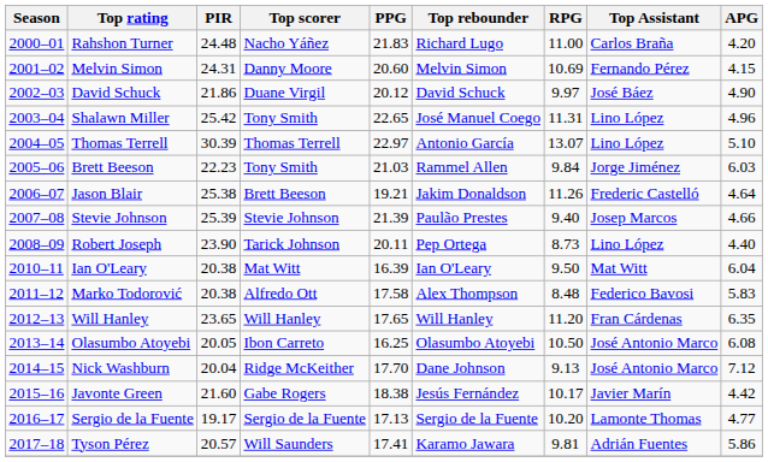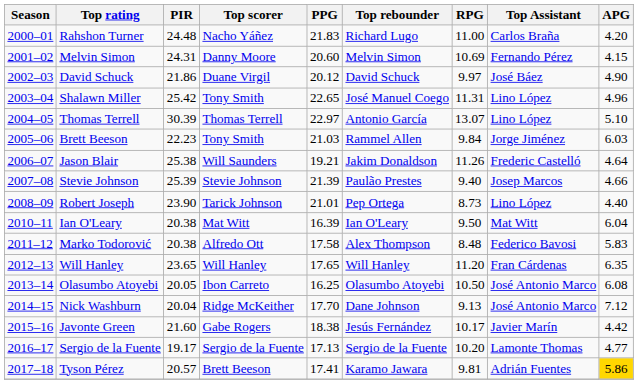 <table class="wikitable">
 <tr>
 <th>Season</th>
 <th>Top <a href='#'>rating</a></th>
 <th>PIR</th>
 <th>Top scorer</th>
 <th>PPG</th>
 <th>Top rebounder</th>
 <th>RPG</th>
 <th>Top Assistant</th>
 <th>APG</th>
 </tr>
 <tr>
 <td><a href='#'>2000–01</a></td>
 <td> <a href='#'>Rahshon Turner</a></td>
 <td align="center">24.48</td>
 <td> <a href='#'>Nacho Yáñez</a></td>
 <td align="center">21.83</td>
 <td> <a href='#'>Richard Lugo</a></td>
 <td align="center">11.00</td>
 <td> <a href='#'>Carlos Braña</a></td>
 <td align="center">4.20</td>
 </tr>
 <tr>
 <td><a href='#'>2001–02</a></td>
 <td> <a href='#'>Melvin Simon</a></td>
 <td align="center">24.31</td>
 <td> <a href='#'>Danny Moore</a></td>
 <td align="center">20.60</td>
 <td> <a href='#'>Melvin Simon</a></td>
 <td align="center">10.69</td>
 <td> <a href='#'>Fernando Pérez</a></td>
 <td align="center">4.15</td>
 </tr>
 <tr>
 <td><a href='#'>2002–03</a></td>
 <td> <a href='#'>David Schuck</a></td>
 <td align="center">21.86</td>
 <td> <a href='#'>Duane Virgil</a></td>
 <td align="center">20.12</td>
 <td> <a href='#'>David Schuck</a></td>
 <td align="center">9.97</td>
 <td> <a href='#'>José Báez</a></td>
 <td align="center">4.90</td>
 </tr>
 <tr>
 <td><a href='#'>2003–04</a></td>
 <td> <a href='#'>Shalawn Miller</a></td>
 <td align="center">25.42</td>
 <td> <a href='#'>Tony Smith</a></td>
 <td align="center">22.65</td>
 <td> <a href='#'>José Manuel Coego</a></td>
 <td align="center">11.31</td>
 <td> <a href='#'>Lino López</a></td>
 <td align="center">4.96</td>
 </tr>
 <tr>
 <td><a href='#'>2004–05</a></td>
 <td> <a href='#'>Thomas Terrell</a></td>
 <td align="center">30.39</td>
 <td> <a href='#'>Thomas Terrell</a></td>
 <td align="center">22.97</td>
 <td> <a href='#'>Antonio García</a></td>
 <td align="center">13.07</td>
 <td> <a href='#'>Lino López</a></td>
 <td align="center">5.10</td>
 </tr>
 <tr>
 <td><a href='#'>2005–06</a></td>
 <td> <a href='#'>Brett Beeson</a></td>
 <td align="center">22.23</td>
 <td> <a href='#'>Tony Smith</a></td>
 <td align="center">21.03</td>
 <td> <a href='#'>Rammel Allen</a></td>
 <td align="center">9.84</td>
 <td> <a href='#'>Jorge Jiménez</a></td>
 <td align="center">6.03</td>
 </tr>
 <tr>
 <td><a href='#'>2006–07</a></td>
 <td> <a href='#'>Jason Blair</a></td>
 <td align="center">25.38</td>
-<td> <a href='#'>Brett Beeson</a></td>
+<td> <a href='#'>Will Saunders</a></td>
 <td align="center">19.21</td>
 <td> <a href='#'>Jakim Donaldson</a></td>
 <td align="center">11.26</td>
 <td> <a href='#'>Frederic Castelló</a></td>
 <td align="center">4.64</td>
 </tr>
 <tr>
 <td><a href='#'>2007–08</a></td>
 <td> <a href='#'>Stevie Johnson</a></td>
 <td align="center">25.39</td>
 <td> <a href='#'>Stevie Johnson</a></td>
 <td align="center">21.39</td>
 <td> <a href='#'>Paulão Prestes</a></td>
 <td align="center">9.40</td>
 <td> <a href='#'>Josep Marcos</a></td>
 <td align="center">4.66</td>
 </tr>
 <tr>
 <td><a href='#'>2008–09</a></td>
 <td> <a href='#'>Robert Joseph</a></td>
 <td align="center">23.90</td>
 <td> <a href='#'>Tarick Johnson</a></td>
-<td align="center">20.11</td>
+<td align="center">21.01</td>
 <td> <a href='#'>Pep Ortega</a></td>
 <td align="center">8.73</td>
 <td> <a href='#'>Lino López</a></td>
 <td align="center">4.40</td>
 </tr>
 <tr>
 <td><a href='#'>2010–11</a></td>
 <td> <a href='#'>Ian O'Leary</a></td>
 <td align="center">20.38</td>
 <td> <a href='#'>Mat Witt</a></td>
 <td align="center">16.39</td>
 <td> <a href='#'>Ian O'Leary</a></td>
 <td align="center">9.50</td>
 <td> <a href='#'>Mat Witt</a></td>
 <td align="center">6.04</td>
 </tr>
 <tr>
 <td><a href='#'>2011–12</a></td>
 <td> <a href='#'>Marko Todorović</a></td>
 <td align="center">20.38</td>
 <td> <a href='#'>Alfredo Ott</a></td>
 <td align="center">17.58</td>
 <td> <a href='#'>Alex Thompson</a></td>
 <td align="center">8.48</td>
 <td> <a href='#'>Federico Bavosi</a></td>
 <td align="center">5.83</td>
 </tr>
 <tr>
 <td><a href='#'>2012–13</a></td>
 <td> <a href='#'>Will Hanley</a></td>
 <td align="center">23.65</td>
 <td> <a href='#'>Will Hanley</a></td>
 <td align="center">17.65</td>
 <td> <a href='#'>Will Hanley</a></td>
 <td align="center">11.20</td>
 <td> <a href='#'>Fran Cárdenas</a></td>
 <td align="center">6.35</td>
 </tr>
 <tr>
 <td><a href='#'>2013–14</a></td>
 <td> <a href='#'>Olasumbo Atoyebi</a></td>
 <td align="center">20.05</td>
 <td> <a href='#'>Ibon Carreto</a></td>
 <td align="center">16.25</td>
 <td> <a href='#'>Olasumbo Atoyebi</a></td>
 <td align="center">10.50</td>
 <td> <a href='#'>José Antonio Marco</a></td>
 <td align="center">6.08</td>
 </tr>
 <tr>
 <td><a href='#'>2014–15</a></td>
 <td> <a href='#'>Nick Washburn</a></td>
 <td align="center">20.04</td>
 <td> <a href='#'>Ridge McKeither</a></td>
 <td align="center">17.70</td>
 <td> <a href='#'>Dane Johnson</a></td>
 <td align="center">9.13</td>
 <td> <a href='#'>José Antonio Marco</a></td>
 <td align="center">7.12</td>
 </tr>
 <tr>
 <td><a href='#'>2015–16</a></td>
 <td> <a href='#'>Javonte Green</a></td>
 <td align="center">21.60</td>
 <td> <a href='#'>Gabe Rogers</a></td>
 <td align="center">18.38</td>
 <td> <a href='#'>Jesús Fernández</a></td>
 <td align="center">10.17</td>
 <td> <a href='#'>Javier Marín</a></td>
 <td align="center">4.42</td>
 </tr>
 <tr>
 <td><a href='#'>2016–17</a></td>
 <td> <a href='#'>Sergio de la Fuente</a></td>
 <td align="center">19.17</td>
 <td> <a href='#'>Sergio de la Fuente</a></td>
 <td align="center">17.13</td>
 <td> <a href='#'>Sergio de la Fuente</a></td>
 <td align="center">10.20</td>
 <td> <a href='#'>Lamonte Thomas</a></td>
 <td align="center">4.77</td>
 </tr>
 <tr>
 <td><a href='#'>2017–18</a></td>
 <td> <a href='#'>Tyson Pérez</a></td>
 <td align="center">20.57</td>
-<td> <a href='#'>Will Saunders</a></td>
+<td> <a href='#'>Brett Beeson</a></td>
 <td align="center">17.41</td>
 <td> <a href='#'>Karamo Jawara</a></td>
 <td align="center">9.81</td>
 <td> <a href='#'>Adrián Fuentes</a></td>
-<td align="center">5.86</td>
+<td align="center" style="background: gold;">5.86</td>
 </tr>
 <tr>
 </tr>
 </table>
